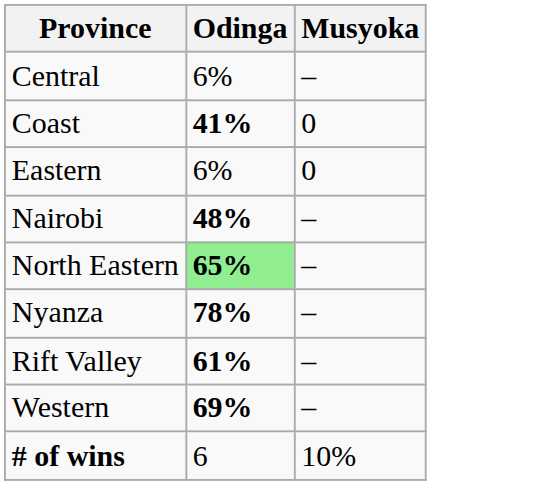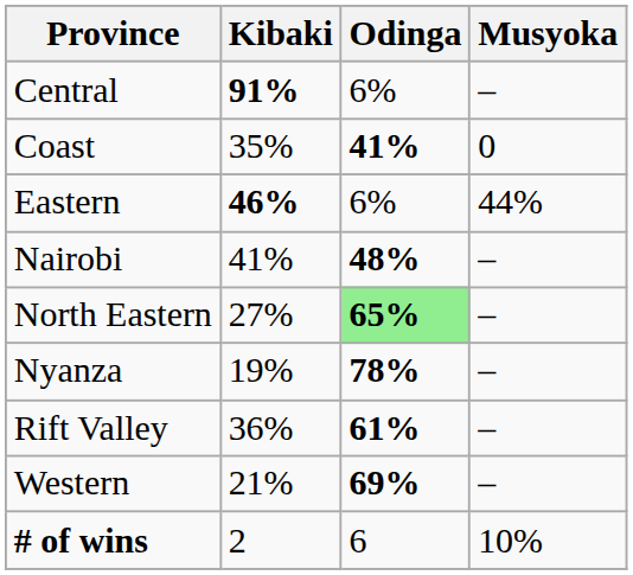 <table class="wikitable">
 <tr>
 <th>Province</th>
+<th>Kibaki</th>
 <th>Odinga</th>
 <th>Musyoka</th>
 </tr>
 <tr ->
 <td>Central</td>
+<td><strong>91%</strong></td>
 <td>6%</td>
 <td>–</td>
 </tr>
 <tr ->
 <td>Coast</td>
+<td>35%</td>
 <td><strong>41%</strong></td>
 <td>0</td>
 </tr>
 <tr ->
 <td>Eastern</td>
+<td><strong>46%</strong></td>
 <td>6%</td>
-<td>0</td>
+<td>44%</td>
 </tr>
 <tr ->
 <td>Nairobi</td>
+<td>41%</td>
 <td><strong>48%</strong></td>
 <td>–</td>
 </tr>
 <tr ->
 <td>North Eastern</td>
+<td>27%</td>
 <td style="background: lightgreen;"><strong>65%</strong></td>
 <td>–</td>
 </tr>
 <tr ->
 <td>Nyanza</td>
+<td>19%</td>
 <td><strong>78%</strong></td>
 <td>–</td>
 </tr>
 <tr ->
 <td>Rift Valley</td>
+<td>36%</td>
 <td><strong>61%</strong></td>
 <td>–</td>
 </tr>
 <tr ->
 <td>Western</td>
+<td>21%</td>
 <td><strong>69%</strong></td>
 <td>–</td>
 </tr>
 <tr ->
 <td><strong># of wins</strong></td>
+<td>2</td>
 <td>6</td>
 <td>10%</td>
 </tr>
 </table>
